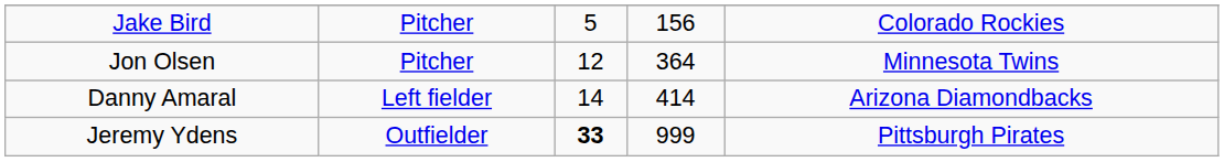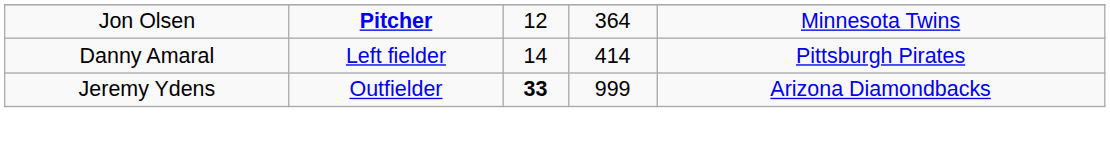 <table class="wikitable" width="65%">
 <tr align="center">
 </tr>
 <tr align="center" bgcolor="">
-<td><a href='#'>Jake Bird</a></td>
-<td><a href='#'>Pitcher</a></td>
-<td>5</td>
-<td>156</td>
-<td><a href='#'>Colorado Rockies</a></td>
-</tr>
-<tr align="center" bgcolor="">
 <td>Jon Olsen</td>
-<td><a href='#'>Pitcher</a></td>
+<td><strong><a href='#'>Pitcher</a></strong></td>
 <td>12</td>
 <td>364</td>
 <td><a href='#'>Minnesota Twins</a></td>
 </tr>
 <tr align="center" bgcolor="">
 <td>Danny Amaral</td>
 <td><a href='#'>Left fielder</a></td>
 <td>14</td>
 <td>414</td>
-<td><a href='#'>Arizona Diamondbacks</a></td>
+<td><a href='#'>Pittsburgh Pirates</a></td>
 </tr>
 <tr align="center" bgcolor="">
 <td>Jeremy Ydens</td>
 <td><a href='#'>Outfielder</a></td>
 <td><strong>33</strong></td>
 <td>999</td>
-<td><a href='#'>Pittsburgh Pirates</a></td>
+<td><a href='#'>Arizona Diamondbacks</a></td>
 </tr>
 </table>
